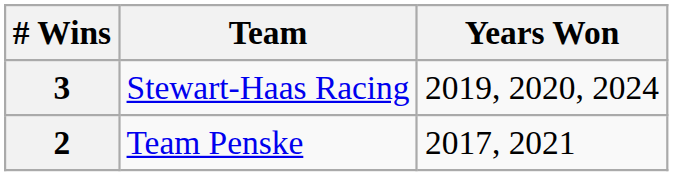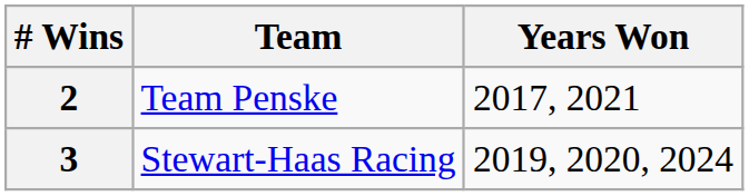 <table class="wikitable" style="font-size: 95%;">
 <tr>
 <th># Wins</th>
 <th>Team</th>
 <th>Years Won</th>
 </tr>
 <tr>
+<th>2</th>
+<td><a href='#'>Team Penske</a></td>
+<td>2017, 2021</td>
+</tr>
+<tr>
 <th>3</th>
 <td><a href='#'>Stewart-Haas Racing</a></td>
 <td>2019, 2020, 2024</td>
 </tr>
-<tr>
-<th>2</th>
-<td><a href='#'>Team Penske</a></td>
-<td>2017, 2021</td>
-</tr>
 </table>
